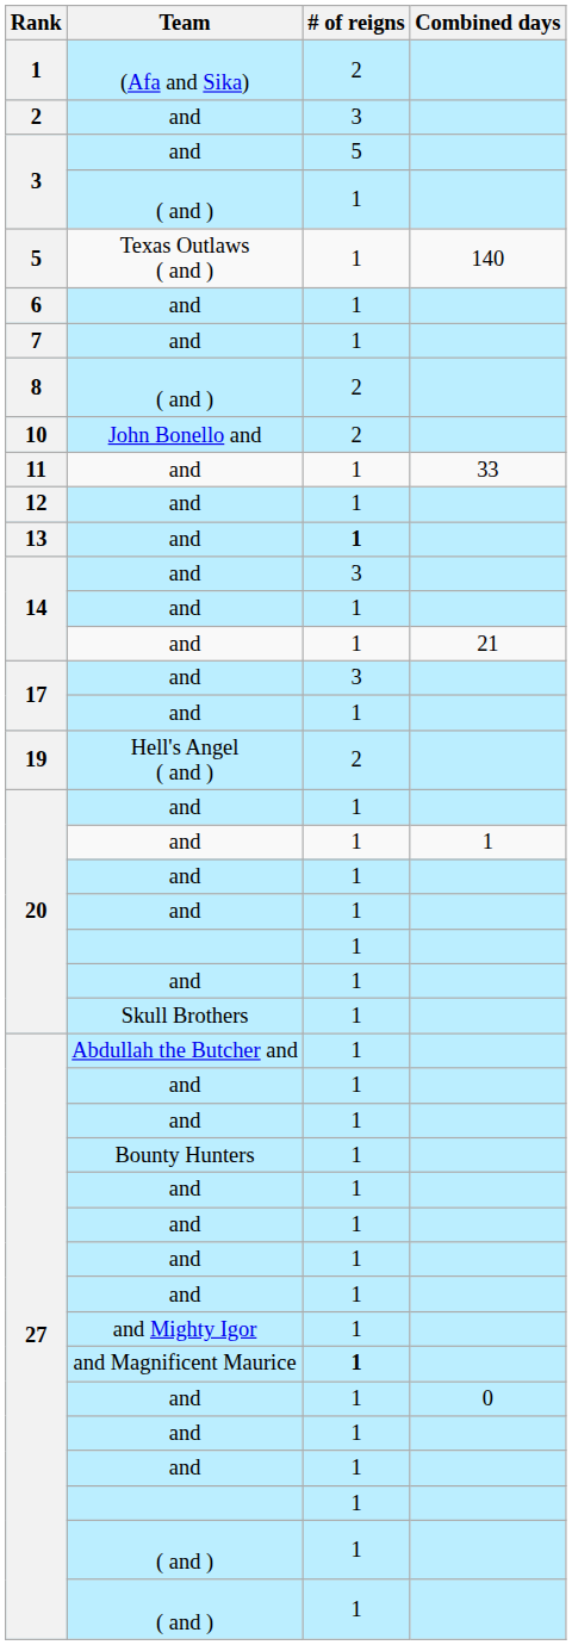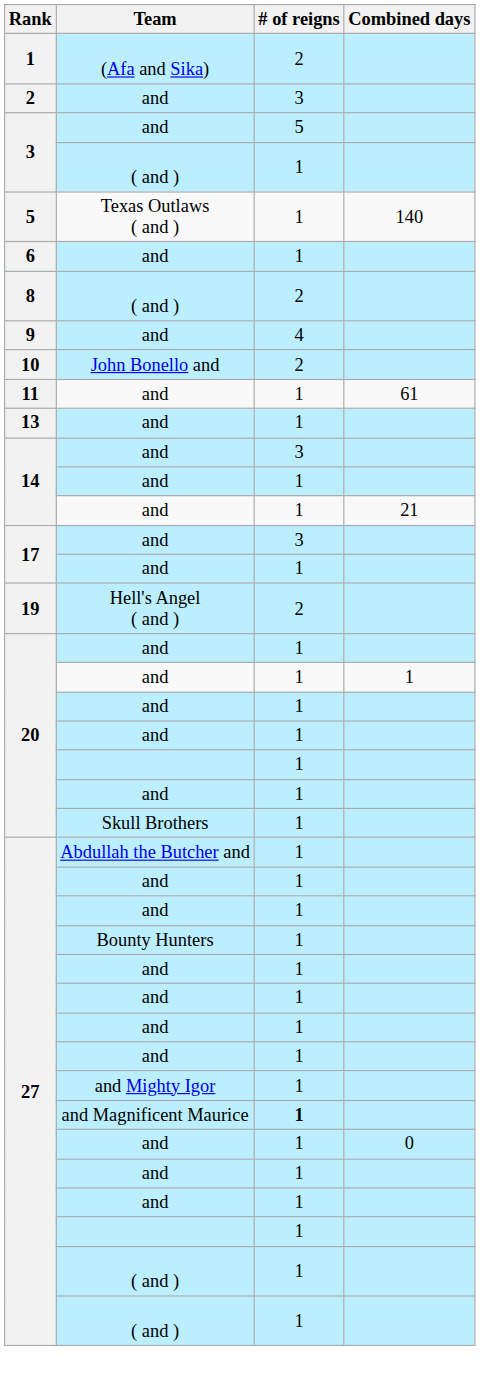 <table class="wikitable sortable" style="text-align: center">
 <tr>
 <th data-sort-type="number" scope="col">Rank</th>
 <th scope="col">Team</th>
 <th data-sort-type="number" scope="col"># of reigns</th>
 <th data-sort-type="number" scope="col">Combined days</th>
 </tr>
 <tr style="background-color:#bbeeff">
 <th scope=row>1</th>
 <td><br>(<a href='#'>Afa</a> and <a href='#'>Sika</a>)</td>
 <td>2</td>
 <td><br></td>
 </tr>
 <tr style="background-color:#bbeeff">
 <th scope=row>2</th>
 <td> and </td>
 <td>3</td>
 <td></td>
 </tr>
 <tr style="background-color:#bbeeff">
 <th scope=row rowspan=2>3</th>
 <td> and </td>
 <td>5</td>
 <td></td>
 </tr>
 <tr style="background-color:#bbeeff">
 <td><br>( and )</td>
 <td>1</td>
 <td></td>
 </tr>
 <tr>
 <th scope=row>5</th>
 <td>Texas Outlaws<br>( and )</td>
 <td>1</td>
 <td>140</td>
 </tr>
 <tr style="background-color:#bbeeff">
 <th scope=row>6</th>
 <td> and </td>
 <td>1</td>
 <td></td>
 </tr>
 <tr style="background-color:#bbeeff">
-<th scope=row>7</th>
-<td> and </td>
-<td>1</td>
+<th scope=row>8</th>
+<td><br>( and )</td>
+<td>2</td>
 <td></td>
 </tr>
 <tr style="background-color:#bbeeff">
-<th scope=row>8</th>
-<td><br>( and )</td>
-<td>2</td>
+<th scope=row>9</th>
+<td> and </td>
+<td>4</td>
 <td></td>
 </tr>
 <tr style="background-color:#bbeeff">
 <th scope=row>10</th>
 <td><a href='#'>John Bonello</a> and </td>
 <td>2</td>
 <td></td>
 </tr>
 <tr>
 <th scope=row>11</th>
 <td> and </td>
 <td>1</td>
-<td>33</td>
-</tr>
-<tr style="background-color:#bbeeff">
-<th scope=row>12</th>
-<td> and </td>
-<td>1</td>
-<td></td>
+<td>61</td>
 </tr>
 <tr style="background-color:#bbeeff">
 <th scope=row>13</th>
 <td> and </td>
-<td><strong>1</strong></td>
+<td>1</td>
 <td></td>
 </tr>
 <tr style="background-color:#bbeeff">
 <th scope=row rowspan=3>14</th>
 <td> and </td>
 <td>3</td>
 <td></td>
 </tr>
 <tr style="background-color:#bbeeff">
 <td> and </td>
 <td>1</td>
 <td></td>
 </tr>
 <tr>
 <td> and </td>
 <td>1</td>
 <td>21</td>
 </tr>
 <tr style="background-color:#bbeeff">
 <th scope=row rowspan=2>17</th>
 <td> and </td>
 <td>3</td>
 <td></td>
 </tr>
 <tr style="background-color:#bbeeff">
 <td> and </td>
 <td>1</td>
 <td></td>
 </tr>
 <tr style="background-color:#bbeeff">
 <th scope=row>19</th>
 <td>Hell's Angel<br>( and )</td>
 <td>2</td>
 <td></td>
 </tr>
 <tr style="background-color:#bbeeff">
 <th scope=row rowspan=7>20</th>
 <td> and </td>
 <td>1</td>
 <td></td>
 </tr>
 <tr>
 <td> and </td>
 <td>1</td>
 <td>1</td>
 </tr>
 <tr style="background-color:#bbeeff">
 <td> and </td>
 <td>1</td>
 <td></td>
 </tr>
 <tr style="background-color:#bbeeff">
 <td> and </td>
 <td>1</td>
 <td></td>
 </tr>
 <tr style="background-color:#bbeeff">
 <td></td>
 <td>1</td>
 <td></td>
 </tr>
 <tr style="background-color:#bbeeff">
 <td> and </td>
 <td>1</td>
 <td></td>
 </tr>
 <tr style="background-color:#bbeeff">
 <td>Skull Brothers</td>
 <td>1</td>
 <td></td>
 </tr>
 <tr style="background-color:#bbeeff">
 <th scope=row rowspan=16>27</th>
 <td><a href='#'>Abdullah the Butcher</a> and </td>
 <td>1</td>
 <td></td>
 </tr>
 <tr style="background-color:#bbeeff">
 <td> and </td>
 <td>1</td>
 <td></td>
 </tr>
 <tr style="background-color:#bbeeff">
 <td> and </td>
 <td>1</td>
 <td></td>
 </tr>
 <tr style="background-color:#bbeeff">
 <td>Bounty Hunters</td>
 <td>1</td>
 <td></td>
 </tr>
 <tr style="background-color:#bbeeff">
 <td> and </td>
 <td>1</td>
 <td></td>
 </tr>
 <tr style="background-color:#bbeeff">
 <td> and </td>
 <td>1</td>
 <td></td>
 </tr>
 <tr style="background-color:#bbeeff">
 <td> and </td>
 <td>1</td>
 <td></td>
 </tr>
 <tr style="background-color:#bbeeff">
 <td> and </td>
 <td>1</td>
 <td></td>
 </tr>
 <tr style="background-color:#bbeeff">
 <td> and <a href='#'>Mighty Igor</a></td>
 <td>1</td>
 <td></td>
 </tr>
 <tr style="background-color:#bbeeff">
 <td> and Magnificent Maurice</td>
 <td><strong>1</strong></td>
 <td></td>
 </tr>
 <tr style="background-color:#bbeeff">
 <td> and </td>
 <td>1</td>
 <td>0</td>
 </tr>
 <tr style="background-color:#bbeeff">
 <td> and </td>
 <td>1</td>
 <td></td>
 </tr>
 <tr style="background-color:#bbeeff">
 <td> and </td>
 <td>1</td>
 <td></td>
 </tr>
 <tr style="background-color:#bbeeff">
 <td></td>
 <td>1</td>
 <td></td>
 </tr>
 <tr style="background-color:#bbeeff">
 <td><br>( and )</td>
 <td>1</td>
 <td></td>
 </tr>
 <tr style="background-color:#bbeeff">
 <td><br>( and )</td>
 <td>1</td>
 <td></td>
 </tr>
 </table>
